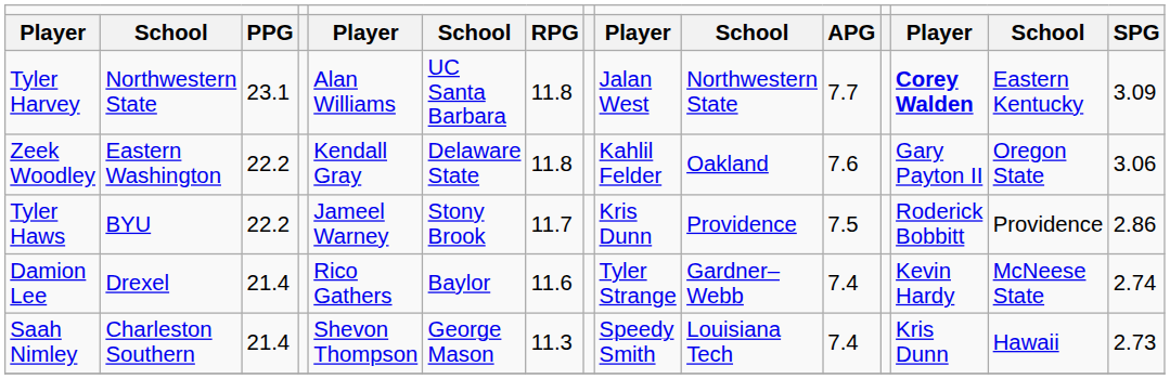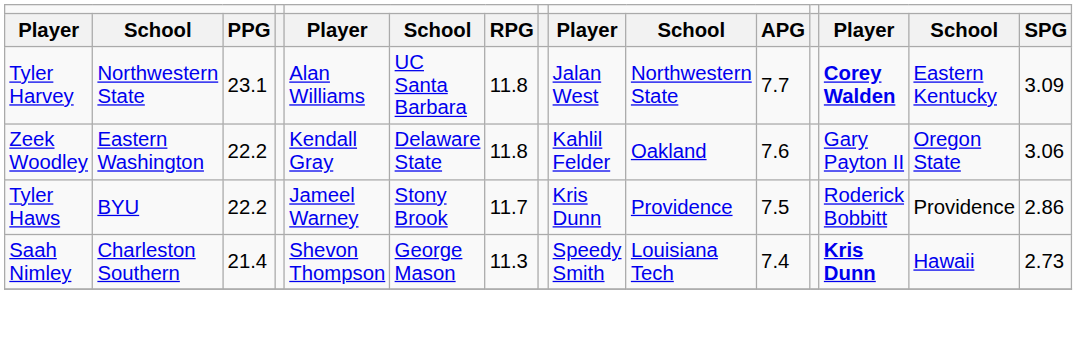 <table class="wikitable" style="text-align: left;">
 <tr>
 <td colspan=3></td>
 <td></td>
 <td colspan=3></td>
 <td></td>
 <td colspan=3></td>
 <td></td>
 <td colspan=3></td>
 </tr>
 <tr>
 <th>Player</th>
 <th>School</th>
 <th>PPG</th>
 <th></th>
 <th>Player</th>
 <th>School</th>
 <th>RPG</th>
 <th></th>
 <th>Player</th>
 <th>School</th>
 <th>APG</th>
 <th></th>
 <th>Player</th>
 <th>School</th>
 <th>SPG</th>
 </tr>
 <tr>
 <td><a href='#'>Tyler Harvey</a></td>
 <td><a href='#'>Northwestern State</a></td>
 <td>23.1</td>
 <td></td>
 <td><a href='#'>Alan Williams</a></td>
 <td><a href='#'>UC Santa Barbara</a></td>
 <td>11.8</td>
 <td></td>
 <td><a href='#'>Jalan West</a></td>
 <td><a href='#'>Northwestern State</a></td>
 <td>7.7</td>
 <td></td>
 <td><strong><a href='#'>Corey Walden</a></strong></td>
 <td><a href='#'>Eastern Kentucky</a></td>
 <td>3.09</td>
 </tr>
 <tr>
 <td><a href='#'>Zeek Woodley</a></td>
 <td><a href='#'>Eastern Washington</a></td>
 <td>22.2</td>
 <td></td>
 <td><a href='#'>Kendall Gray</a></td>
 <td><a href='#'>Delaware State</a></td>
 <td>11.8</td>
 <td></td>
 <td><a href='#'>Kahlil Felder</a></td>
 <td><a href='#'>Oakland</a></td>
 <td>7.6</td>
 <td></td>
 <td><a href='#'>Gary Payton II</a></td>
 <td><a href='#'>Oregon State</a></td>
 <td>3.06</td>
 </tr>
 <tr>
 <td><a href='#'>Tyler Haws</a></td>
 <td><a href='#'>BYU</a></td>
 <td>22.2</td>
 <td></td>
 <td><a href='#'>Jameel Warney</a></td>
 <td><a href='#'>Stony Brook</a></td>
 <td>11.7</td>
 <td></td>
 <td><a href='#'>Kris Dunn</a></td>
 <td><a href='#'>Providence</a></td>
 <td>7.5</td>
 <td></td>
 <td><a href='#'>Roderick Bobbitt</a></td>
 <td>Providence</td>
 <td>2.86</td>
 </tr>
 <tr>
-<td><a href='#'>Damion Lee</a></td>
-<td><a href='#'>Drexel</a></td>
-<td>21.4</td>
-<td></td>
-<td><a href='#'>Rico Gathers</a></td>
-<td><a href='#'>Baylor</a></td>
-<td>11.6</td>
-<td></td>
-<td><a href='#'>Tyler Strange</a></td>
-<td><a href='#'>Gardner–Webb</a></td>
-<td>7.4</td>
-<td></td>
-<td><a href='#'>Kevin Hardy</a></td>
-<td><a href='#'>McNeese State</a></td>
-<td>2.74</td>
-</tr>
-<tr>
 <td><a href='#'>Saah Nimley</a></td>
 <td><a href='#'>Charleston Southern</a></td>
 <td>21.4</td>
 <td></td>
 <td><a href='#'>Shevon Thompson</a></td>
 <td><a href='#'>George Mason</a></td>
 <td>11.3</td>
 <td></td>
 <td><a href='#'>Speedy Smith</a></td>
 <td><a href='#'>Louisiana Tech</a></td>
 <td>7.4</td>
 <td></td>
-<td><a href='#'>Kris Dunn</a></td>
+<td><strong><a href='#'>Kris Dunn</a></strong></td>
 <td><a href='#'>Hawaii</a></td>
 <td>2.73</td>
 </tr>
 <tr>
 </tr>
 </table>
